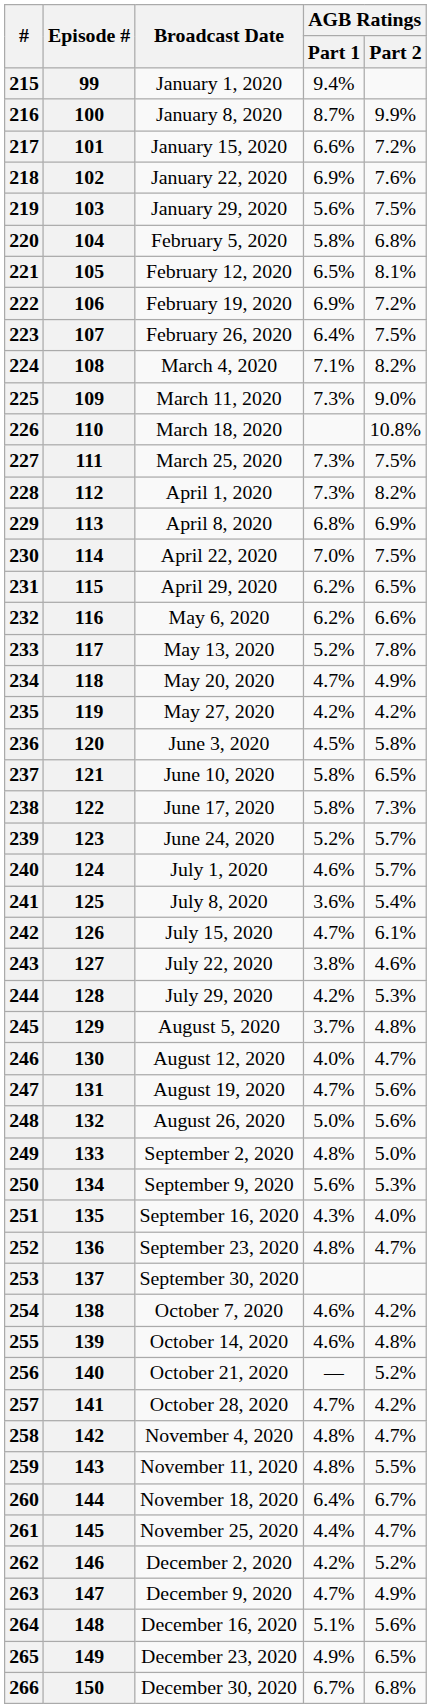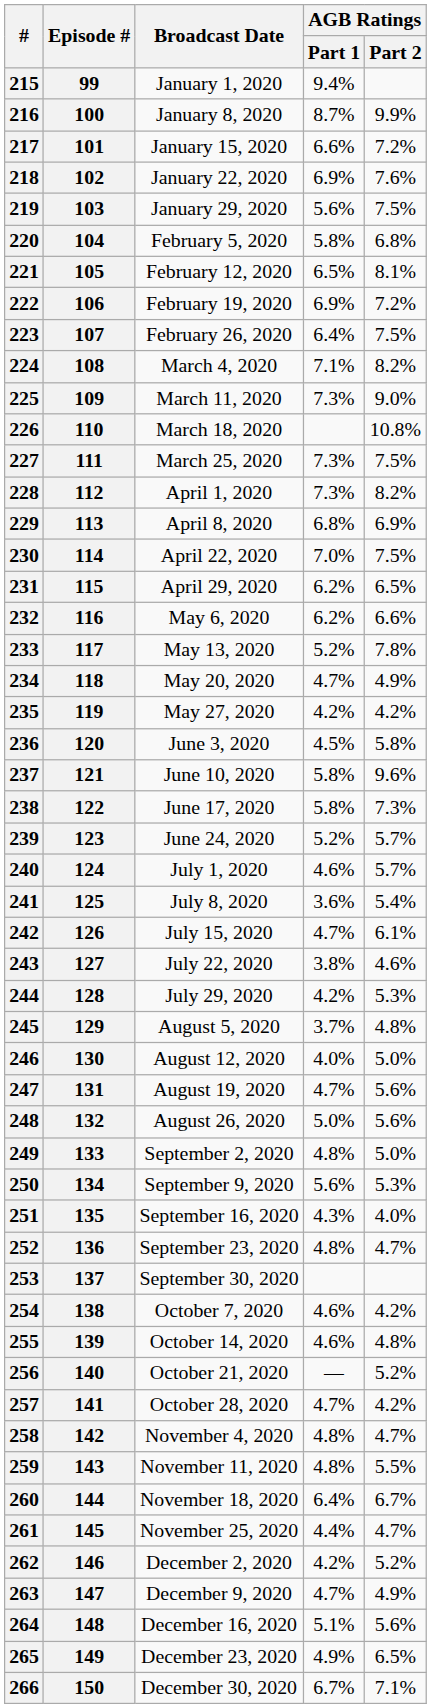 <table class="wikitable sortable" style="text-align:center;">
 <tr>
 <th rowspan=2>#</th>
 <th rowspan=2>Episode #</th>
 <th rowspan=2>Broadcast Date</th>
 <th colspan=2>AGB Ratings<br></th>
 </tr>
 <tr>
 <th>Part 1</th>
 <th>Part 2</th>
 </tr>
 <tr>
 <th>215</th>
 <th>99</th>
 <td>January 1, 2020</td>
 <td>9.4%</td>
 <td></td>
 </tr>
 <tr>
 <th>216</th>
 <th>100</th>
 <td>January 8, 2020</td>
 <td>8.7%</td>
 <td>9.9%</td>
 </tr>
 <tr>
 <th>217</th>
 <th>101</th>
 <td>January 15, 2020</td>
 <td>6.6%</td>
 <td>7.2%</td>
 </tr>
 <tr>
 <th>218</th>
 <th>102</th>
 <td>January 22, 2020</td>
 <td>6.9%</td>
 <td>7.6%</td>
 </tr>
 <tr>
 <th>219</th>
 <th>103</th>
 <td>January 29, 2020</td>
 <td>5.6%</td>
 <td>7.5%</td>
 </tr>
 <tr>
 <th>220</th>
 <th>104</th>
 <td>February 5, 2020</td>
 <td>5.8%</td>
 <td>6.8%</td>
 </tr>
 <tr>
 <th>221</th>
 <th>105</th>
 <td>February 12, 2020</td>
 <td>6.5%</td>
 <td>8.1%</td>
 </tr>
 <tr>
 <th>222</th>
 <th>106</th>
 <td>February 19, 2020</td>
 <td>6.9%</td>
 <td>7.2%</td>
 </tr>
 <tr>
 <th>223</th>
 <th>107</th>
 <td>February 26, 2020</td>
 <td>6.4%</td>
 <td>7.5%</td>
 </tr>
 <tr>
 <th>224</th>
 <th>108</th>
 <td>March 4, 2020</td>
 <td>7.1%</td>
 <td>8.2%</td>
 </tr>
 <tr>
 <th>225</th>
 <th>109</th>
 <td>March 11, 2020</td>
 <td>7.3%</td>
 <td>9.0%</td>
 </tr>
 <tr>
 <th>226</th>
 <th>110</th>
 <td>March 18, 2020</td>
 <td></td>
 <td>10.8%</td>
 </tr>
 <tr>
 <th>227</th>
 <th>111</th>
 <td>March 25, 2020</td>
 <td>7.3%</td>
 <td>7.5%</td>
 </tr>
 <tr>
 <th>228</th>
 <th>112</th>
 <td>April 1, 2020</td>
 <td>7.3%</td>
 <td>8.2%</td>
 </tr>
 <tr>
 <th>229</th>
 <th>113</th>
 <td>April 8, 2020</td>
 <td>6.8%</td>
 <td>6.9%</td>
 </tr>
 <tr>
 <th>230</th>
 <th>114</th>
 <td>April 22, 2020</td>
 <td>7.0%</td>
 <td>7.5%</td>
 </tr>
 <tr>
 <th>231</th>
 <th>115</th>
 <td>April 29, 2020</td>
 <td>6.2%</td>
 <td>6.5%</td>
 </tr>
 <tr>
 <th>232</th>
 <th>116</th>
 <td>May 6, 2020</td>
 <td>6.2%</td>
 <td>6.6%</td>
 </tr>
 <tr>
 <th>233</th>
 <th>117</th>
 <td>May 13, 2020</td>
 <td>5.2%</td>
 <td>7.8%</td>
 </tr>
 <tr>
 <th>234</th>
 <th>118</th>
 <td>May 20, 2020</td>
 <td>4.7%</td>
 <td>4.9%</td>
 </tr>
 <tr>
 <th>235</th>
 <th>119</th>
 <td>May 27, 2020</td>
 <td>4.2%</td>
 <td>4.2%</td>
 </tr>
 <tr>
 <th>236</th>
 <th>120</th>
 <td>June 3, 2020</td>
 <td>4.5%</td>
 <td>5.8%</td>
 </tr>
 <tr>
 <th>237</th>
 <th>121</th>
 <td>June 10, 2020</td>
 <td>5.8%</td>
-<td>6.5%</td>
+<td>9.6%</td>
 </tr>
 <tr>
 <th>238</th>
 <th>122</th>
 <td>June 17, 2020</td>
 <td>5.8%</td>
 <td>7.3%</td>
 </tr>
 <tr>
 <th>239</th>
 <th>123</th>
 <td>June 24, 2020</td>
 <td>5.2%</td>
 <td>5.7%</td>
 </tr>
 <tr>
 <th>240</th>
 <th>124</th>
 <td>July 1, 2020</td>
 <td>4.6%</td>
 <td>5.7%</td>
 </tr>
 <tr>
 <th>241</th>
 <th>125</th>
 <td>July 8, 2020</td>
 <td>3.6%</td>
 <td>5.4%</td>
 </tr>
 <tr>
 <th>242</th>
 <th>126</th>
 <td>July 15, 2020</td>
 <td>4.7%</td>
 <td>6.1%</td>
 </tr>
 <tr>
 <th>243</th>
 <th>127</th>
 <td>July 22, 2020</td>
 <td>3.8%</td>
 <td>4.6%</td>
 </tr>
 <tr>
 <th>244</th>
 <th>128</th>
 <td>July 29, 2020</td>
 <td>4.2%</td>
 <td>5.3%</td>
 </tr>
 <tr>
 <th>245</th>
 <th>129</th>
 <td>August 5, 2020</td>
 <td>3.7%</td>
 <td>4.8%</td>
 </tr>
 <tr>
 <th>246</th>
 <th>130</th>
 <td>August 12, 2020</td>
 <td>4.0%</td>
-<td>4.7%</td>
+<td>5.0%</td>
 </tr>
 <tr>
 <th>247</th>
 <th>131</th>
 <td>August 19, 2020</td>
 <td>4.7%</td>
 <td>5.6%</td>
 </tr>
 <tr>
 <th>248</th>
 <th>132</th>
 <td>August 26, 2020</td>
 <td>5.0%</td>
 <td>5.6%</td>
 </tr>
 <tr>
 <th>249</th>
 <th>133</th>
 <td>September 2, 2020</td>
 <td>4.8%</td>
 <td>5.0%</td>
 </tr>
 <tr>
 <th>250</th>
 <th>134</th>
 <td>September 9, 2020</td>
 <td>5.6%</td>
 <td>5.3%</td>
 </tr>
 <tr>
 <th>251</th>
 <th>135</th>
 <td>September 16, 2020</td>
 <td>4.3%</td>
 <td>4.0%</td>
 </tr>
 <tr>
 <th>252</th>
 <th>136</th>
 <td>September 23, 2020</td>
 <td>4.8%</td>
 <td>4.7%</td>
 </tr>
 <tr>
 <th>253</th>
 <th>137</th>
 <td>September 30, 2020</td>
 <td></td>
 <td></td>
 </tr>
 <tr>
 <th>254</th>
 <th>138</th>
 <td>October 7, 2020</td>
 <td>4.6%</td>
 <td>4.2%</td>
 </tr>
 <tr>
 <th>255</th>
 <th>139</th>
 <td>October 14, 2020</td>
 <td>4.6%</td>
 <td>4.8%</td>
 </tr>
 <tr>
 <th>256</th>
 <th>140</th>
 <td>October 21, 2020</td>
 <td>—</td>
 <td>5.2%</td>
 </tr>
 <tr>
 <th>257</th>
 <th>141</th>
 <td>October 28, 2020</td>
 <td>4.7%</td>
 <td>4.2%</td>
 </tr>
 <tr>
 <th>258</th>
 <th>142</th>
 <td>November 4, 2020</td>
 <td>4.8%</td>
 <td>4.7%</td>
 </tr>
 <tr>
 <th>259</th>
 <th>143</th>
 <td>November 11, 2020</td>
 <td>4.8%</td>
 <td>5.5%</td>
 </tr>
 <tr>
 <th>260</th>
 <th>144</th>
 <td>November 18, 2020</td>
 <td>6.4%</td>
 <td>6.7%</td>
 </tr>
 <tr>
 <th>261</th>
 <th>145</th>
 <td>November 25, 2020</td>
 <td>4.4%</td>
 <td>4.7%</td>
 </tr>
 <tr>
 <th>262</th>
 <th>146</th>
 <td>December 2, 2020</td>
 <td>4.2%</td>
 <td>5.2%</td>
 </tr>
 <tr>
 <th>263</th>
 <th>147</th>
 <td>December 9, 2020</td>
 <td>4.7%</td>
 <td>4.9%</td>
 </tr>
 <tr>
 <th>264</th>
 <th>148</th>
 <td>December 16, 2020</td>
 <td>5.1%</td>
 <td>5.6%</td>
 </tr>
 <tr>
 <th>265</th>
 <th>149</th>
 <td>December 23, 2020</td>
 <td>4.9%</td>
 <td>6.5%</td>
 </tr>
 <tr>
 <th>266</th>
 <th>150</th>
 <td>December 30, 2020</td>
 <td>6.7%</td>
-<td>6.8%</td>
+<td>7.1%</td>
 </tr>
 </table>
